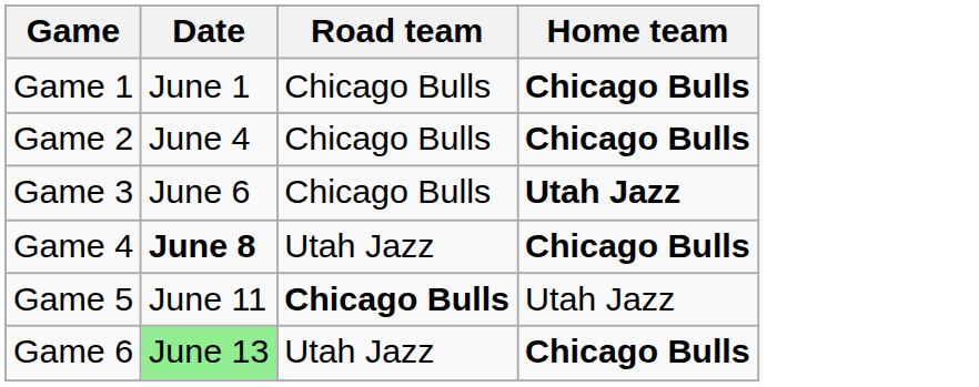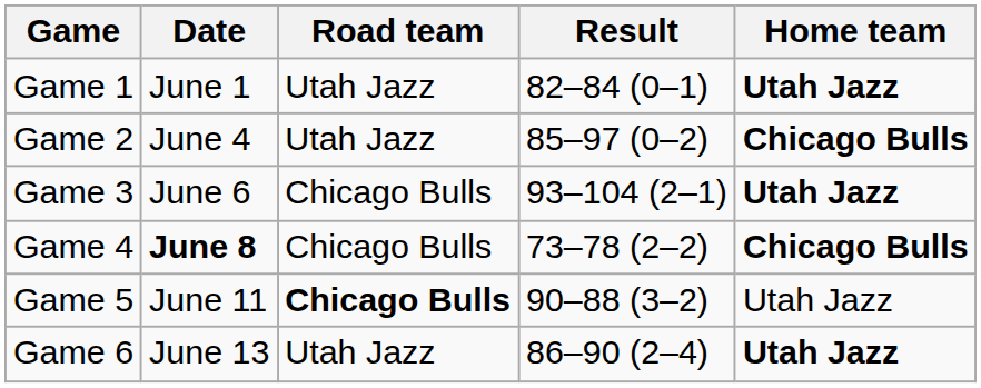 <table class="wikitable">
 <tr>
 <th>Game</th>
 <th>Date</th>
 <th>Road team</th>
+<th>Result</th>
 <th>Home team</th>
 </tr>
 <tr>
 <td>Game 1</td>
 <td>June 1</td>
-<td>Chicago Bulls</td>
-<td><strong>Chicago Bulls</strong></td>
+<td>Utah Jazz</td>
+<td>82–84 (0–1)</td>
+<td><strong>Utah Jazz</strong></td>
 </tr>
 <tr>
 <td>Game 2</td>
 <td>June 4</td>
-<td>Chicago Bulls</td>
+<td>Utah Jazz</td>
+<td>85–97 (0–2)</td>
 <td><strong>Chicago Bulls</strong></td>
 </tr>
 <tr>
 <td>Game 3</td>
 <td>June 6</td>
 <td>Chicago Bulls</td>
+<td>93–104 (2–1)</td>
 <td><strong>Utah Jazz</strong></td>
 </tr>
 <tr>
 <td>Game 4</td>
 <td><strong>June 8</strong></td>
-<td>Utah Jazz</td>
+<td>Chicago Bulls</td>
+<td>73–78 (2–2)</td>
 <td><strong>Chicago Bulls</strong></td>
 </tr>
 <tr>
 <td>Game 5</td>
 <td>June 11</td>
 <td><strong>Chicago Bulls</strong></td>
+<td>90–88 (3–2)</td>
 <td>Utah Jazz</td>
 </tr>
 <tr>
 <td>Game 6</td>
-<td style="background: lightgreen;">June 13</td>
+<td>June 13</td>
 <td>Utah Jazz</td>
-<td><strong>Chicago Bulls</strong></td>
+<td>86–90 (2–4)</td>
+<td><strong>Utah Jazz</strong></td>
 </tr>
 </table>
